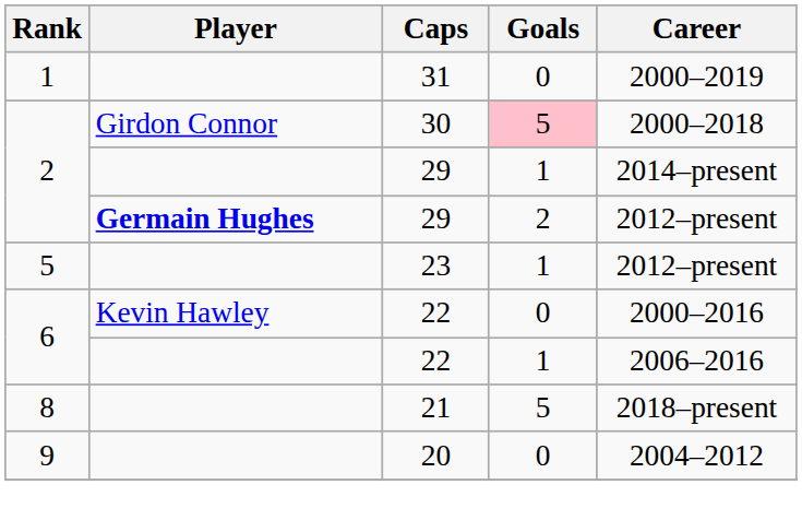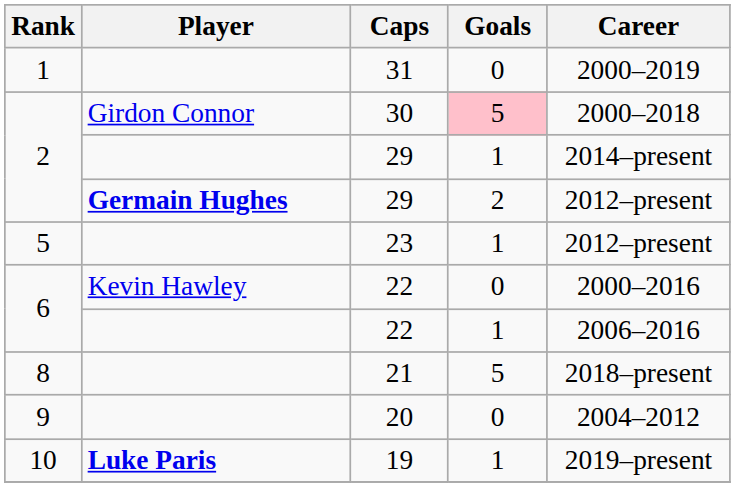 <table class="wikitable sortable" style="text-align:center;">
 <tr>
 <th width=30px>Rank</th>
 <th style="width:150px;">Player</th>
 <th width=50px>Caps</th>
 <th width=50px>Goals</th>
 <th style="width:100px;">Career</th>
 </tr>
 <tr>
 <td>1</td>
 <td style="text-align: left;"></td>
 <td>31</td>
 <td>0</td>
 <td>2000–2019</td>
 </tr>
 <tr>
 <td rowspan=3>2</td>
 <td style="text-align: left;"><a href='#'>Girdon Connor</a></td>
 <td>30</td>
 <td style="background: pink;">5</td>
 <td>2000–2018</td>
 </tr>
 <tr>
 <td style="text-align:left;"><strong></strong></td>
 <td>29</td>
 <td>1</td>
 <td>2014–present</td>
 </tr>
 <tr>
 <td style="text-align:left;"><strong><a href='#'>Germain Hughes</a></strong></td>
 <td>29</td>
 <td>2</td>
 <td>2012–present</td>
 </tr>
 <tr>
 <td>5</td>
 <td style="text-align:left;"><strong></strong></td>
 <td>23</td>
 <td>1</td>
 <td>2012–present</td>
 </tr>
 <tr>
 <td rowspan=2>6</td>
 <td style="text-align: left;"><a href='#'>Kevin Hawley</a></td>
 <td>22</td>
 <td>0</td>
 <td>2000–2016</td>
 </tr>
 <tr>
 <td style="text-align: left;"></td>
 <td>22</td>
 <td>1</td>
 <td>2006–2016</td>
 </tr>
 <tr>
 <td>8</td>
 <td style="text-align:left;"><strong></strong></td>
 <td>21</td>
 <td>5</td>
 <td>2018–present</td>
 </tr>
 <tr>
 <td>9</td>
 <td style="text-align: left;"></td>
 <td>20</td>
 <td>0</td>
 <td>2004–2012</td>
 </tr>
 <tr>
+<td>10</td>
+<td style="text-align: left;"><strong><a href='#'>Luke Paris</a></strong></td>
+<td>19</td>
+<td>1</td>
+<td>2019–present</td>
+</tr>
+<tr>
 </tr>
 </table>
